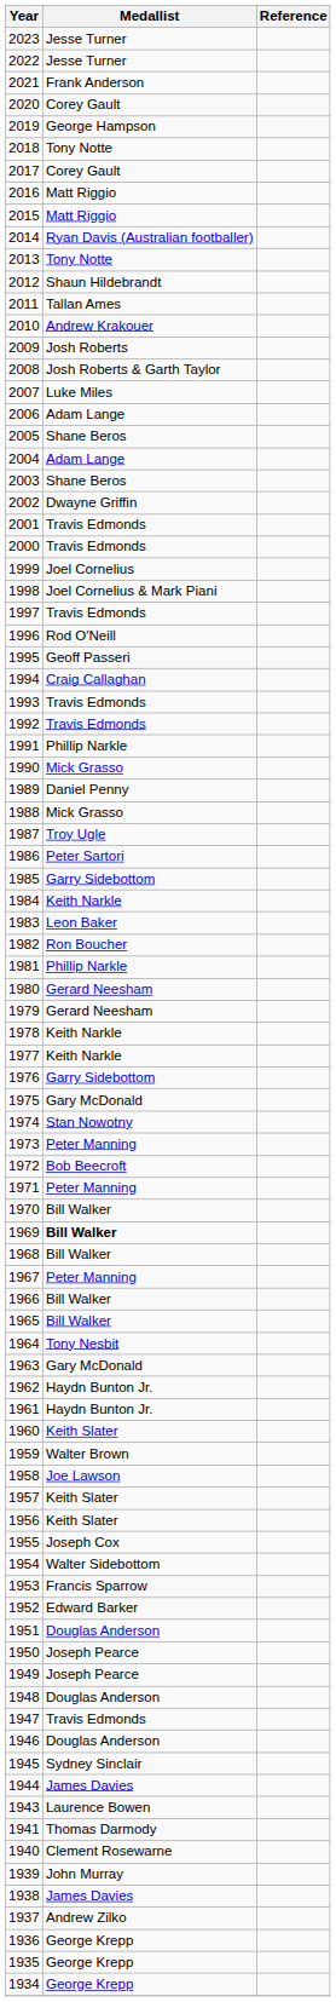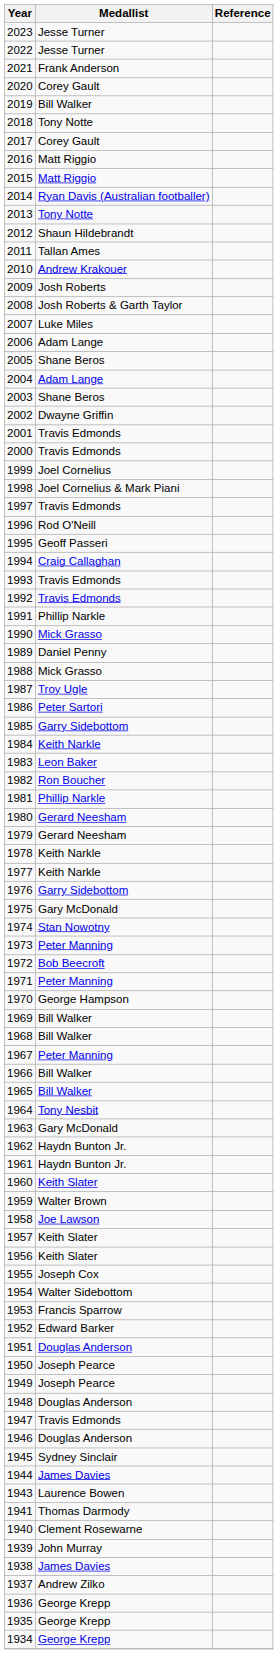 <table class="wikitable">
 <tr>
 <th>Year</th>
 <th>Medallist</th>
 <th>Reference</th>
 </tr>
 <tr>
 <td>2023</td>
 <td>Jesse Turner</td>
 <td></td>
 </tr>
 <tr>
 <td>2022</td>
 <td>Jesse Turner</td>
 <td></td>
 </tr>
 <tr>
 <td>2021</td>
 <td>Frank Anderson</td>
 <td></td>
 </tr>
 <tr>
 <td>2020</td>
 <td>Corey Gault</td>
 <td></td>
 </tr>
 <tr>
 <td>2019</td>
-<td>George Hampson</td>
+<td>Bill Walker</td>
 <td></td>
 </tr>
 <tr>
 <td>2018</td>
 <td>Tony Notte</td>
 <td></td>
 </tr>
 <tr>
 <td>2017</td>
 <td>Corey Gault</td>
 <td></td>
 </tr>
 <tr>
 <td>2016</td>
 <td>Matt Riggio</td>
 <td></td>
 </tr>
 <tr>
 <td>2015</td>
 <td><a href='#'>Matt Riggio</a></td>
 <td></td>
 </tr>
 <tr>
 <td>2014</td>
 <td><a href='#'>Ryan Davis (Australian footballer)</a></td>
 <td></td>
 </tr>
 <tr>
 <td>2013</td>
 <td><a href='#'>Tony Notte</a></td>
 <td></td>
 </tr>
 <tr>
 <td>2012</td>
 <td>Shaun Hildebrandt</td>
 <td></td>
 </tr>
 <tr>
 <td>2011</td>
 <td>Tallan Ames</td>
 <td></td>
 </tr>
 <tr>
 <td>2010</td>
 <td><a href='#'>Andrew Krakouer</a></td>
 <td></td>
 </tr>
 <tr>
 <td>2009</td>
 <td>Josh Roberts</td>
 <td></td>
 </tr>
 <tr>
 <td>2008</td>
 <td>Josh Roberts & Garth Taylor</td>
 <td></td>
 </tr>
 <tr>
 <td>2007</td>
 <td>Luke Miles</td>
 <td></td>
 </tr>
 <tr>
 <td>2006</td>
 <td>Adam Lange</td>
 <td></td>
 </tr>
 <tr>
 <td>2005</td>
 <td>Shane Beros</td>
 <td></td>
 </tr>
 <tr>
 <td>2004</td>
 <td><a href='#'>Adam Lange</a></td>
 <td></td>
 </tr>
 <tr>
 <td>2003</td>
 <td>Shane Beros</td>
 <td></td>
 </tr>
 <tr>
 <td>2002</td>
 <td>Dwayne Griffin</td>
 <td></td>
 </tr>
 <tr>
 <td>2001</td>
 <td>Travis Edmonds</td>
 <td></td>
 </tr>
 <tr>
 <td>2000</td>
 <td>Travis Edmonds</td>
 <td></td>
 </tr>
 <tr>
 <td>1999</td>
 <td>Joel Cornelius</td>
 <td></td>
 </tr>
 <tr>
 <td>1998</td>
 <td>Joel Cornelius & Mark Piani</td>
 <td></td>
 </tr>
 <tr>
 <td>1997</td>
 <td>Travis Edmonds</td>
 <td></td>
 </tr>
 <tr>
 <td>1996</td>
 <td>Rod O'Neill</td>
 <td></td>
 </tr>
 <tr>
 <td>1995</td>
 <td>Geoff Passeri</td>
 <td></td>
 </tr>
 <tr>
 <td>1994</td>
 <td><a href='#'>Craig Callaghan</a></td>
 <td></td>
 </tr>
 <tr>
 <td>1993</td>
 <td>Travis Edmonds</td>
 <td></td>
 </tr>
 <tr>
 <td>1992</td>
 <td><a href='#'>Travis Edmonds</a></td>
 <td></td>
 </tr>
 <tr>
 <td>1991</td>
 <td>Phillip Narkle</td>
 <td></td>
 </tr>
 <tr>
 <td>1990</td>
 <td><a href='#'>Mick Grasso</a></td>
 <td></td>
 </tr>
 <tr>
 <td>1989</td>
 <td>Daniel Penny</td>
 <td></td>
 </tr>
 <tr>
 <td>1988</td>
 <td>Mick Grasso</td>
 <td></td>
 </tr>
 <tr>
 <td>1987</td>
 <td><a href='#'>Troy Ugle</a></td>
 <td></td>
 </tr>
 <tr>
 <td>1986</td>
 <td><a href='#'>Peter Sartori</a></td>
 <td></td>
 </tr>
 <tr>
 <td>1985</td>
 <td><a href='#'>Garry Sidebottom</a></td>
 <td></td>
 </tr>
 <tr>
 <td>1984</td>
 <td><a href='#'>Keith Narkle</a></td>
 <td></td>
 </tr>
 <tr>
 <td>1983</td>
 <td><a href='#'>Leon Baker</a></td>
 <td></td>
 </tr>
 <tr>
 <td>1982</td>
 <td><a href='#'>Ron Boucher</a></td>
 <td></td>
 </tr>
 <tr>
 <td>1981</td>
 <td><a href='#'>Phillip Narkle</a></td>
 <td></td>
 </tr>
 <tr>
 <td>1980</td>
 <td><a href='#'>Gerard Neesham</a></td>
 <td></td>
 </tr>
 <tr>
 <td>1979</td>
 <td>Gerard Neesham</td>
 <td></td>
 </tr>
 <tr>
 <td>1978</td>
 <td>Keith Narkle</td>
 <td></td>
 </tr>
 <tr>
 <td>1977</td>
 <td>Keith Narkle</td>
 <td></td>
 </tr>
 <tr>
 <td>1976</td>
 <td><a href='#'>Garry Sidebottom</a></td>
 <td></td>
 </tr>
 <tr>
 <td>1975</td>
 <td>Gary McDonald</td>
 <td></td>
 </tr>
 <tr>
 <td>1974</td>
 <td><a href='#'>Stan Nowotny</a></td>
 <td></td>
 </tr>
 <tr>
 <td>1973</td>
 <td><a href='#'>Peter Manning</a></td>
 <td></td>
 </tr>
 <tr>
 <td>1972</td>
 <td><a href='#'>Bob Beecroft</a></td>
 <td></td>
 </tr>
 <tr>
 <td>1971</td>
 <td><a href='#'>Peter Manning</a></td>
 <td></td>
 </tr>
 <tr>
 <td>1970</td>
-<td>Bill Walker</td>
+<td>George Hampson</td>
 <td></td>
 </tr>
 <tr>
 <td>1969</td>
-<td><strong>Bill Walker</strong></td>
+<td>Bill Walker</td>
 <td></td>
 </tr>
 <tr>
 <td>1968</td>
 <td>Bill Walker</td>
 <td></td>
 </tr>
 <tr>
 <td>1967</td>
 <td><a href='#'>Peter Manning</a></td>
 <td></td>
 </tr>
 <tr>
 <td>1966</td>
 <td>Bill Walker</td>
 <td></td>
 </tr>
 <tr>
 <td>1965</td>
 <td><a href='#'>Bill Walker</a></td>
 <td></td>
 </tr>
 <tr>
 <td>1964</td>
 <td><a href='#'>Tony Nesbit</a></td>
 <td></td>
 </tr>
 <tr>
 <td>1963</td>
 <td>Gary McDonald</td>
 <td></td>
 </tr>
 <tr>
 <td>1962</td>
 <td>Haydn Bunton Jr.</td>
 <td></td>
 </tr>
 <tr>
 <td>1961</td>
 <td>Haydn Bunton Jr.</td>
 <td></td>
 </tr>
 <tr>
 <td>1960</td>
 <td><a href='#'>Keith Slater</a></td>
 <td></td>
 </tr>
 <tr>
 <td>1959</td>
 <td>Walter Brown</td>
 <td></td>
 </tr>
 <tr>
 <td>1958</td>
 <td><a href='#'>Joe Lawson</a></td>
 <td></td>
 </tr>
 <tr>
 <td>1957</td>
 <td>Keith Slater</td>
 <td></td>
 </tr>
 <tr>
 <td>1956</td>
 <td>Keith Slater</td>
 <td></td>
 </tr>
 <tr>
 <td>1955</td>
 <td>Joseph Cox</td>
 <td></td>
 </tr>
 <tr>
 <td>1954</td>
 <td>Walter Sidebottom</td>
 <td></td>
 </tr>
 <tr>
 <td>1953</td>
 <td>Francis Sparrow</td>
 <td></td>
 </tr>
 <tr>
 <td>1952</td>
 <td>Edward Barker</td>
 <td></td>
 </tr>
 <tr>
 <td>1951</td>
 <td><a href='#'>Douglas Anderson</a></td>
 <td></td>
 </tr>
 <tr>
 <td>1950</td>
 <td>Joseph Pearce</td>
 <td></td>
 </tr>
 <tr>
 <td>1949</td>
 <td>Joseph Pearce</td>
 <td></td>
 </tr>
 <tr>
 <td>1948</td>
 <td>Douglas Anderson</td>
 <td></td>
 </tr>
 <tr>
 <td>1947</td>
 <td>Travis Edmonds</td>
 <td></td>
 </tr>
 <tr>
 <td>1946</td>
 <td>Douglas Anderson</td>
 <td></td>
 </tr>
 <tr>
 <td>1945</td>
 <td>Sydney Sinclair</td>
 <td></td>
 </tr>
 <tr>
 <td>1944</td>
 <td><a href='#'>James Davies</a></td>
 <td></td>
 </tr>
 <tr>
 <td>1943</td>
 <td>Laurence Bowen</td>
 <td></td>
 </tr>
 <tr>
 <td>1941</td>
 <td>Thomas Darmody</td>
 <td></td>
 </tr>
 <tr>
 <td>1940</td>
 <td>Clement Rosewarne</td>
 <td></td>
 </tr>
 <tr>
 <td>1939</td>
 <td>John Murray</td>
 <td></td>
 </tr>
 <tr>
 <td>1938</td>
 <td><a href='#'>James Davies</a></td>
 <td></td>
 </tr>
 <tr>
 <td>1937</td>
 <td>Andrew Zilko</td>
 <td></td>
 </tr>
 <tr>
 <td>1936</td>
 <td>George Krepp</td>
 <td></td>
 </tr>
 <tr>
 <td>1935</td>
 <td>George Krepp</td>
 <td></td>
 </tr>
 <tr>
 <td>1934</td>
 <td><a href='#'>George Krepp</a></td>
 <td></td>
 </tr>
 <tr>
 </tr>
 </table>
